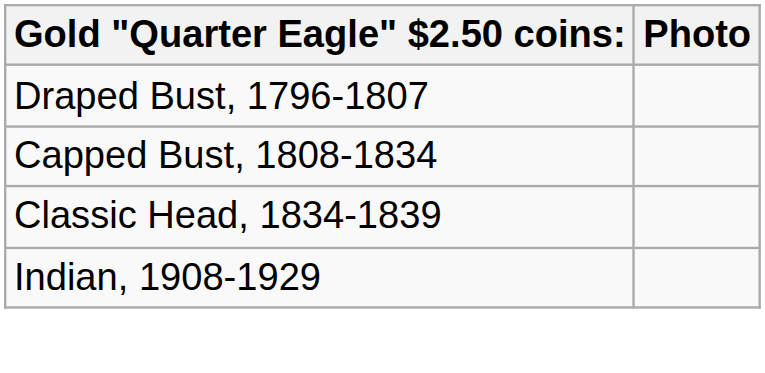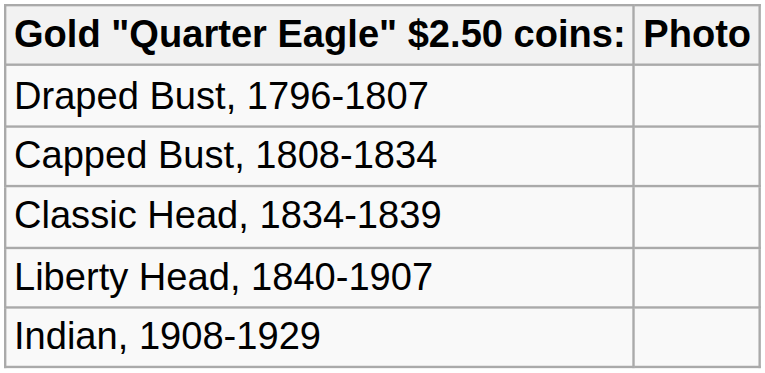 <table border="1" class=wikitable>
 <tr>
 <th>Gold "Quarter Eagle" $2.50 coins:</th>
 <th>Photo</th>
 </tr>
 <tr>
 <td>Draped Bust, 1796-1807</td>
 <td></td>
 </tr>
 <tr>
 <td>Capped Bust, 1808-1834</td>
 <td></td>
 </tr>
 <tr>
 <td>Classic Head, 1834-1839</td>
 <td></td>
 </tr>
 <tr>
+<td>Liberty Head, 1840-1907</td>
+<td></td>
+</tr>
+<tr>
 <td>Indian, 1908-1929</td>
 <td></td>
 </tr>
 </table>
